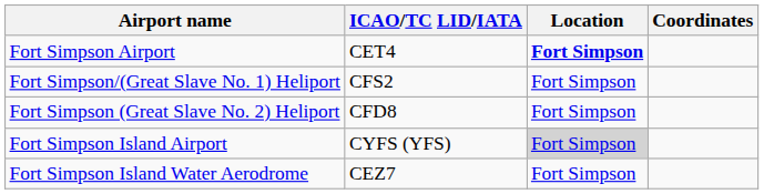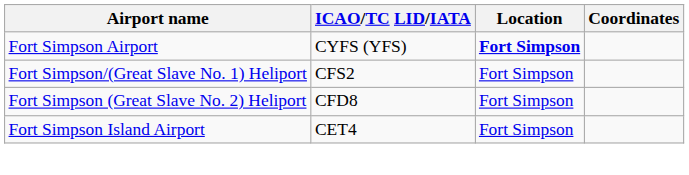 <table class="wikitable sortable" style="width:auto;">
 <tr>
 <th width="*">Airport name</th>
 <th width="*"><a href='#'>ICAO</a>/<a href='#'>TC</a> <a href='#'>LID</a>/<a href='#'>IATA</a></th>
 <th width="*">Location</th>
 <th width="*">Coordinates</th>
 </tr>
 <tr>
 <td><a href='#'>Fort Simpson Airport</a></td>
-<td>CET4</td>
+<td>CYFS (YFS)</td>
 <td><strong><a href='#'>Fort Simpson</a></strong></td>
 <td></td>
 </tr>
 <tr>
 <td><a href='#'>Fort Simpson/(Great Slave No. 1) Heliport</a></td>
 <td>CFS2</td>
 <td><a href='#'>Fort Simpson</a></td>
 <td></td>
 </tr>
 <tr>
 <td><a href='#'>Fort Simpson (Great Slave No. 2) Heliport</a></td>
 <td>CFD8</td>
 <td><a href='#'>Fort Simpson</a></td>
 <td></td>
 </tr>
 <tr>
 <td><a href='#'>Fort Simpson Island Airport</a></td>
-<td>CYFS (YFS)</td>
-<td style="background: lightgrey;"><a href='#'>Fort Simpson</a></td>
-<td></td>
-</tr>
-<tr>
-<td><a href='#'>Fort Simpson Island Water Aerodrome</a></td>
-<td>CEZ7</td>
+<td>CET4</td>
 <td><a href='#'>Fort Simpson</a></td>
 <td></td>
 </tr>
 </table>
